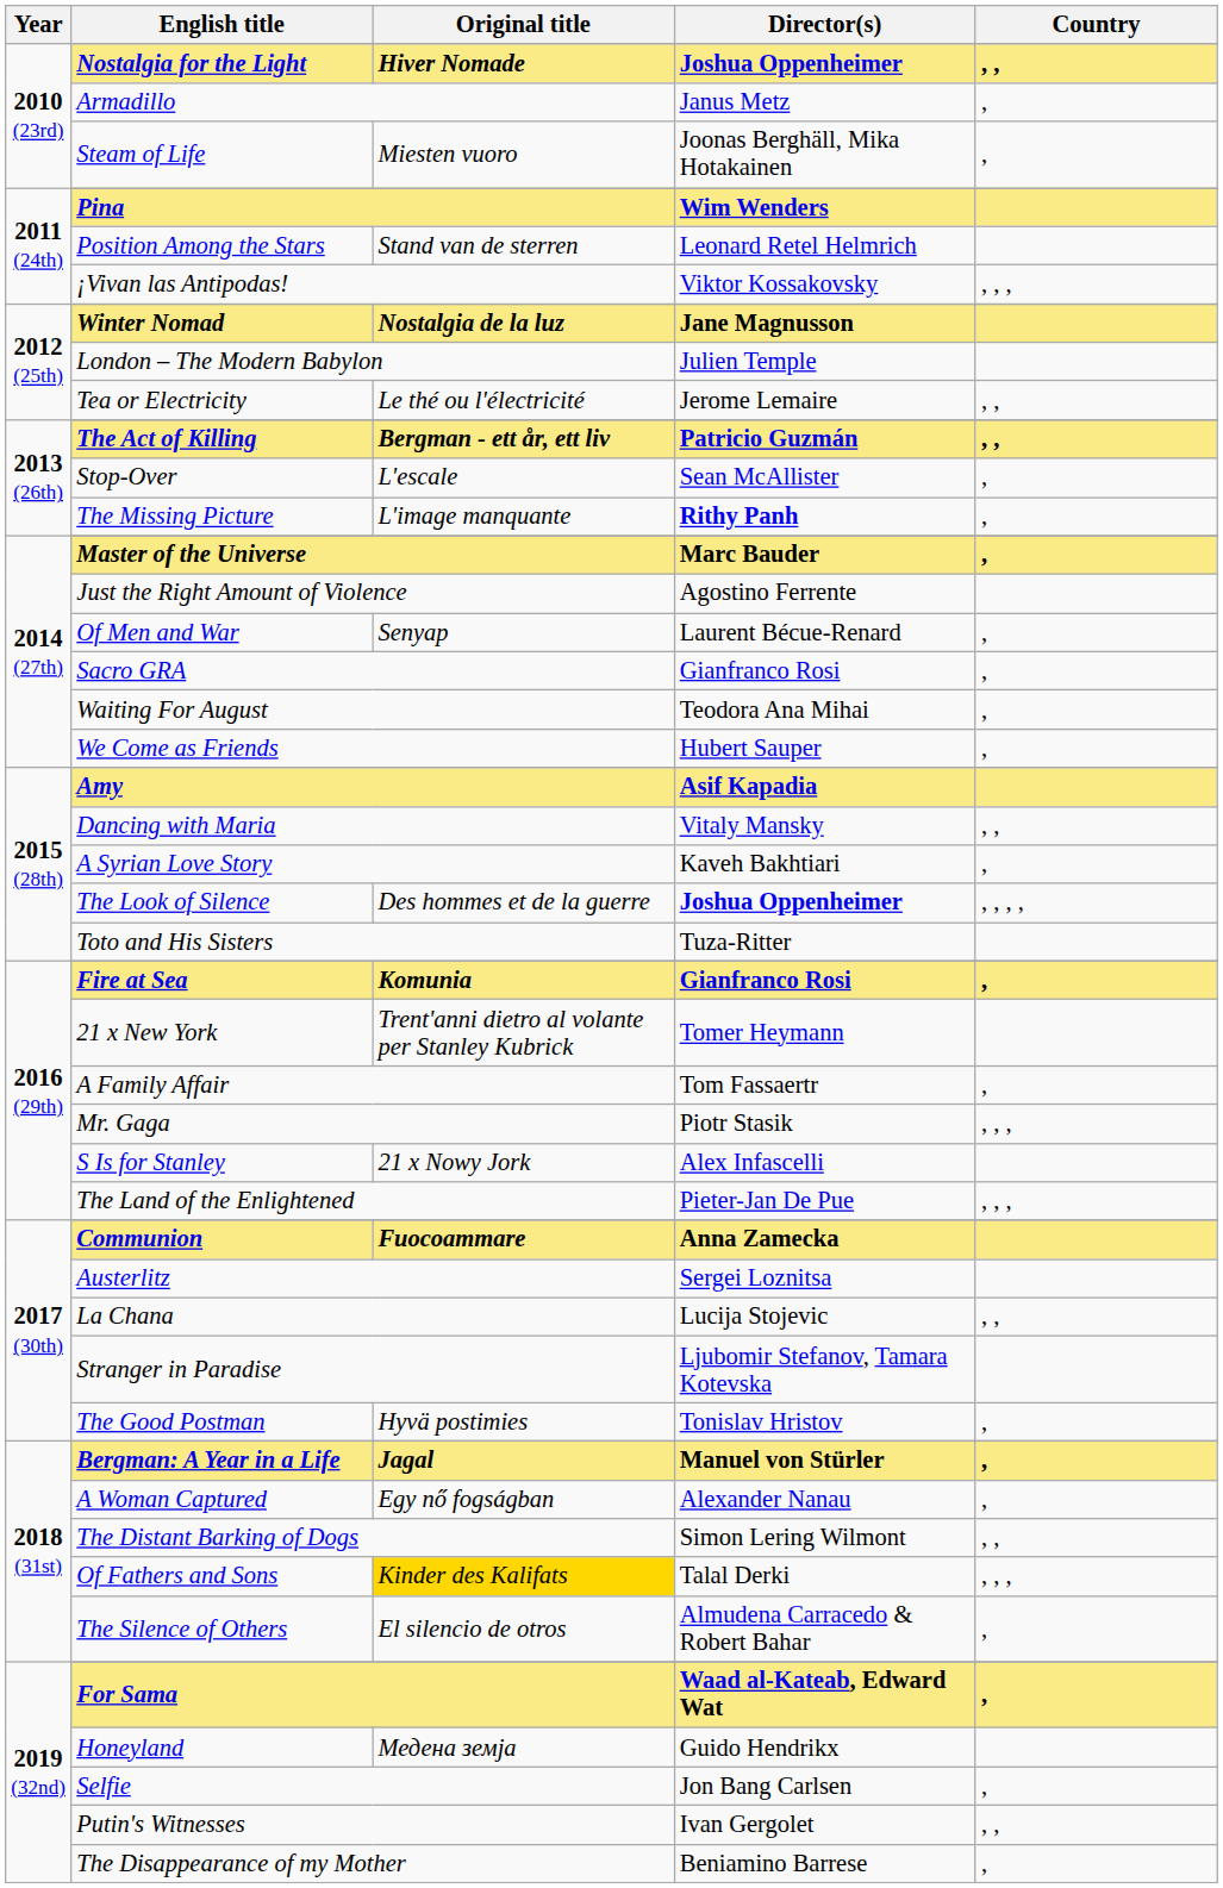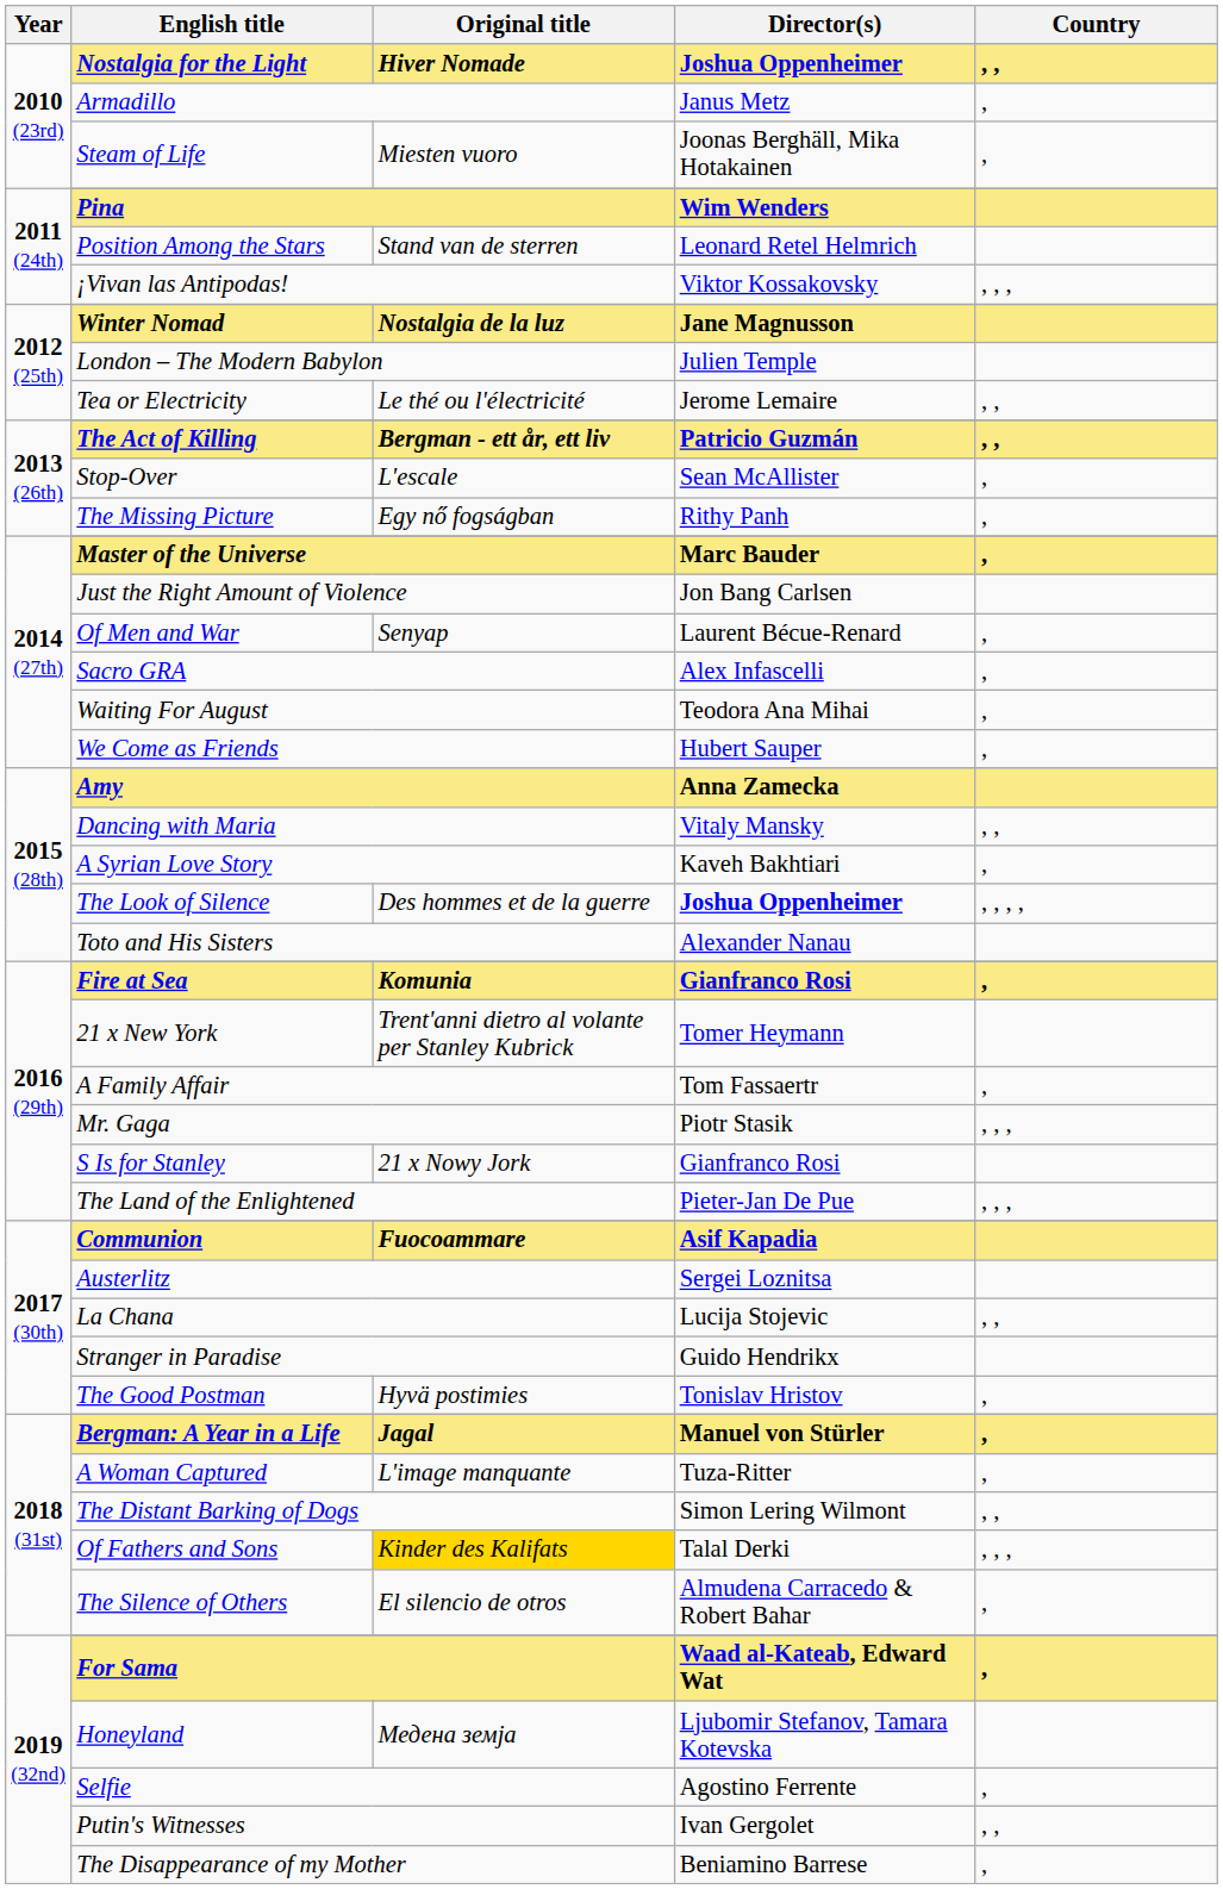 <table class="wikitable" width="90%" cellpadding="5">
 <tr>
 <th width="5">Year</th>
 <th width="25%">English title</th>
 <th width="25%">Original title</th>
 <th width="25%">Director(s)</th>
 <th width="20%">Country</th>
 </tr>
 <tr>
 <td rowspan="4" align="center"><strong>2010</strong><br><small><a href='#'>(23rd)</a></small><br></td>
 </tr>
 <tr style="background:#FAEB86">
 <td><strong><em><a href='#'>Nostalgia for the Light</a></em></strong></td>
 <td><strong><em>Hiver Nomade</em></strong></td>
 <td><strong><a href='#'>Joshua Oppenheimer</a></strong></td>
 <td><strong>, , </strong></td>
 </tr>
 <tr>
 <td colspan="2"><em><a href='#'>Armadillo</a></em></td>
 <td><a href='#'>Janus Metz</a></td>
 <td>, </td>
 </tr>
 <tr>
 <td><em><a href='#'>Steam of Life</a></em></td>
 <td><em>Miesten vuoro</em></td>
 <td>Joonas Berghäll, Mika Hotakainen</td>
 <td>, </td>
 </tr>
 <tr>
 <td rowspan="4" align="center"><strong>2011</strong><br><small><a href='#'>(24th)</a></small><br></td>
 </tr>
 <tr style="background:#FAEB86">
 <td colspan="2"><strong><em><a href='#'>Pina</a></em></strong></td>
 <td><strong><a href='#'>Wim Wenders</a></strong></td>
 <td><strong></strong></td>
 </tr>
 <tr>
 <td><em><a href='#'>Position Among the Stars</a></em></td>
 <td><em>Stand van de sterren</em></td>
 <td><a href='#'>Leonard Retel Helmrich</a></td>
 <td></td>
 </tr>
 <tr>
 <td colspan="2"><em>¡Vivan las Antipodas!</em></td>
 <td><a href='#'>Viktor Kossakovsky</a></td>
 <td>, , , </td>
 </tr>
 <tr>
 <td rowspan="4" align="center"><strong>2012</strong><br><small><a href='#'>(25th)</a></small><br></td>
 </tr>
 <tr style="background:#FAEB86">
 <td><strong><em>Winter Nomad</em></strong></td>
 <td><strong><em>Nostalgia de la luz</em></strong></td>
 <td><strong>Jane Magnusson</strong></td>
 <td><strong></strong></td>
 </tr>
 <tr>
 <td colspan="2"><em>London – The Modern Babylon</em></td>
 <td><a href='#'>Julien Temple</a></td>
 <td></td>
 </tr>
 <tr>
 <td><em>Tea or Electricity</em></td>
 <td><em>Le thé ou l'électricité</em></td>
 <td>Jerome Lemaire</td>
 <td>, , </td>
 </tr>
 <tr>
 <td rowspan="4" align="center"><strong>2013</strong><br><small><a href='#'>(26th)</a></small><br></td>
 </tr>
 <tr style="background:#FAEB86">
 <td><strong><em><a href='#'>The Act of Killing</a></em></strong></td>
 <td><strong><em>Bergman - ett år, ett liv</em></strong></td>
 <td><strong><a href='#'>Patricio Guzmán</a></strong></td>
 <td><strong>, , </strong></td>
 </tr>
 <tr>
 <td><em>Stop-Over</em></td>
 <td><em>L'escale</em></td>
 <td><a href='#'>Sean McAllister</a></td>
 <td>, </td>
 </tr>
 <tr>
 <td><em><a href='#'>The Missing Picture</a></em></td>
-<td><em>L'image manquante</em></td>
-<td><strong><a href='#'>Rithy Panh</a></strong></td>
+<td><em>Egy nő fogságban</em></td>
+<td><a href='#'>Rithy Panh</a></td>
 <td>, </td>
 </tr>
 <tr>
 <td rowspan="7" align="center"><strong>2014</strong><br><small><a href='#'>(27th)</a></small><br></td>
 </tr>
 <tr style="background:#FAEB86">
 <td colspan="2"><strong><em>Master of the Universe</em></strong></td>
 <td><strong>Marc Bauder</strong></td>
 <td><strong>, </strong></td>
 </tr>
 <tr>
 <td colspan="2"><em>Just the Right Amount of Violence</em></td>
-<td>Agostino Ferrente</td>
+<td>Jon Bang Carlsen</td>
 <td></td>
 </tr>
 <tr>
 <td><em><a href='#'>Of Men and War</a></em></td>
 <td><em>Senyap</em></td>
 <td>Laurent Bécue-Renard</td>
 <td>, </td>
 </tr>
 <tr>
 <td colspan="2"><em><a href='#'>Sacro GRA</a></em></td>
-<td><a href='#'>Gianfranco Rosi</a></td>
+<td><a href='#'>Alex Infascelli</a></td>
 <td>, </td>
 </tr>
 <tr>
 <td colspan="2"><em>Waiting For August</em></td>
 <td>Teodora Ana Mihai</td>
 <td>, </td>
 </tr>
 <tr>
 <td colspan="2"><em><a href='#'>We Come as Friends</a></em></td>
 <td><a href='#'>Hubert Sauper</a></td>
 <td>, </td>
 </tr>
 <tr>
 <td rowspan="6" align="center"><strong>2015</strong><br><small><a href='#'>(28th)</a></small><br></td>
 </tr>
 <tr style="background:#FAEB86">
 <td colspan="2"><strong><em><a href='#'>Amy</a></em></strong></td>
-<td><strong><a href='#'>Asif Kapadia</a></strong></td>
+<td><strong>Anna Zamecka</strong></td>
 <td><strong></strong></td>
 </tr>
 <tr>
 <td colspan="2"><em><a href='#'>Dancing with Maria</a></em></td>
 <td><a href='#'>Vitaly Mansky</a></td>
 <td>, , </td>
 </tr>
 <tr>
 <td colspan="2"><em><a href='#'>A Syrian Love Story</a></em></td>
 <td>Kaveh Bakhtiari</td>
 <td>, </td>
 </tr>
 <tr>
 <td><em><a href='#'>The Look of Silence</a></em></td>
 <td><em>Des hommes et de la guerre</em></td>
 <td><strong><a href='#'>Joshua Oppenheimer</a></strong></td>
 <td>, , , , </td>
 </tr>
 <tr>
 <td colspan="2"><em>Toto and His Sisters</em></td>
-<td>Tuza-Ritter</td>
+<td><a href='#'>Alexander Nanau</a></td>
 <td></td>
 </tr>
 <tr>
 <td rowspan="7" align="center"><strong>2016</strong><br><small><a href='#'>(29th)</a></small><br></td>
 </tr>
 <tr style="background:#FAEB86">
 <td><strong><em><a href='#'>Fire at Sea</a></em></strong></td>
 <td><strong><em>Komunia</em></strong></td>
 <td><strong><a href='#'>Gianfranco Rosi</a></strong></td>
 <td><strong>, </strong></td>
 </tr>
 <tr>
 <td><em>21 x New York</em></td>
 <td><em>Trent'anni dietro al volante per Stanley Kubrick</em></td>
 <td><a href='#'>Tomer Heymann</a></td>
 <td></td>
 </tr>
 <tr>
 <td colspan="2"><em>A Family Affair</em></td>
 <td>Tom Fassaertr</td>
 <td>, </td>
 </tr>
 <tr>
 <td colspan="2"><em>Mr. Gaga</em></td>
 <td>Piotr Stasik</td>
 <td>, , , </td>
 </tr>
 <tr>
 <td><em><a href='#'>S Is for Stanley</a></em></td>
 <td><em>21 x Nowy Jork</em></td>
-<td><a href='#'>Alex Infascelli</a></td>
+<td><a href='#'>Gianfranco Rosi</a></td>
 <td></td>
 </tr>
 <tr>
 <td colspan="2"><em>The Land of the Enlightened</em></td>
 <td><a href='#'>Pieter-Jan De Pue</a></td>
 <td>, , , </td>
 </tr>
 <tr>
 <td rowspan="6" align="center"><strong>2017</strong><br><small><a href='#'>(30th)</a></small><br></td>
 </tr>
 <tr style="background:#FAEB86">
 <td><strong><em><a href='#'>Communion</a></em></strong></td>
 <td><strong><em>Fuocoammare</em></strong></td>
-<td><strong>Anna Zamecka</strong></td>
+<td><strong><a href='#'>Asif Kapadia</a></strong></td>
 <td><strong></strong></td>
 </tr>
 <tr>
 <td colspan="2"><em><a href='#'>Austerlitz</a></em></td>
 <td><a href='#'>Sergei Loznitsa</a></td>
 <td></td>
 </tr>
 <tr>
 <td colspan="2"><em>La Chana</em></td>
 <td>Lucija Stojevic</td>
 <td>, , </td>
 </tr>
 <tr>
 <td colspan="2"><em>Stranger in Paradise</em></td>
-<td><a href='#'>Ljubomir Stefanov</a>, <a href='#'>Tamara Kotevska</a></td>
+<td>Guido Hendrikx</td>
 <td></td>
 </tr>
 <tr>
 <td><em><a href='#'>The Good Postman</a></em></td>
 <td><em>Hyvä postimies</em></td>
 <td><a href='#'>Tonislav Hristov</a></td>
 <td>, </td>
 </tr>
 <tr>
 <td rowspan="6" align="center"><strong>2018</strong><br><small><a href='#'>(31st)</a></small><br></td>
 </tr>
 <tr style="background:#FAEB86">
 <td><strong><em><a href='#'>Bergman: A Year in a Life</a></em></strong></td>
 <td><strong><em>Jagal</em></strong></td>
 <td><strong>Manuel von Stürler</strong></td>
 <td><strong>, </strong></td>
 </tr>
 <tr>
 <td><em><a href='#'>A Woman Captured</a></em></td>
-<td><em>Egy nő fogságban</em></td>
-<td><a href='#'>Alexander Nanau</a></td>
+<td><em>L'image manquante</em></td>
+<td>Tuza-Ritter</td>
 <td>, </td>
 </tr>
 <tr>
 <td colspan="2"><em><a href='#'>The Distant Barking of Dogs</a></em></td>
 <td>Simon Lering Wilmont</td>
 <td>, , </td>
 </tr>
 <tr>
 <td><em><a href='#'>Of Fathers and Sons</a></em></td>
 <td style="background: gold;"><em>Kinder des Kalifats</em></td>
 <td>Talal Derki</td>
 <td>, , , </td>
 </tr>
 <tr>
 <td><em><a href='#'>The Silence of Others</a></em></td>
 <td><em>El silencio de otros</em></td>
 <td><a href='#'>Almudena Carracedo</a> & Robert Bahar</td>
 <td>, </td>
 </tr>
 <tr>
 <td rowspan="6" align="center"><strong>2019</strong><br><small><a href='#'>(32nd)</a></small><br></td>
 </tr>
 <tr style="background:#FAEB86">
 <td colspan="2"><strong><em><a href='#'>For Sama</a></em></strong></td>
 <td><strong><a href='#'>Waad al-Kateab</a>, Edward Wat</strong></td>
 <td><strong>, </strong></td>
 </tr>
 <tr>
 <td><em><a href='#'>Honeyland</a></em></td>
 <td><em>Медена земја</em></td>
-<td>Guido Hendrikx</td>
+<td><a href='#'>Ljubomir Stefanov</a>, <a href='#'>Tamara Kotevska</a></td>
 <td></td>
 </tr>
 <tr>
 <td colspan="2"><em><a href='#'>Selfie</a></em></td>
-<td>Jon Bang Carlsen</td>
+<td>Agostino Ferrente</td>
 <td>, </td>
 </tr>
 <tr>
 <td colspan="2"><em>Putin's Witnesses</em></td>
 <td>Ivan Gergolet</td>
 <td>, , </td>
 </tr>
 <tr>
 <td colspan="2"><em>The Disappearance of my Mother</em></td>
 <td>Beniamino Barrese</td>
 <td>, </td>
 </tr>
 <tr>
 </tr>
 </table>
